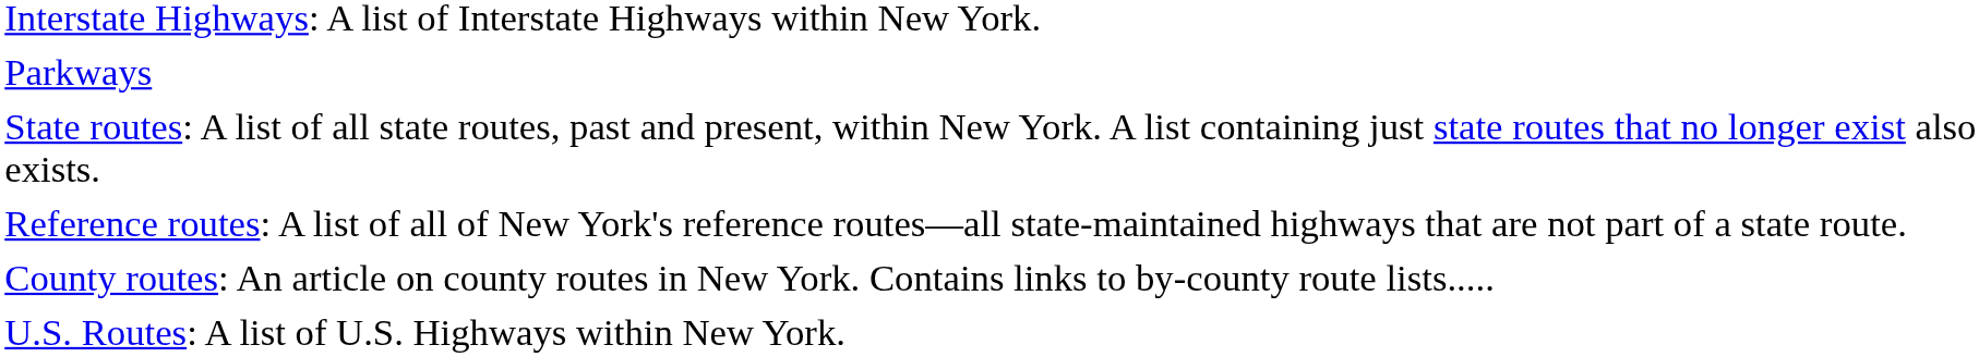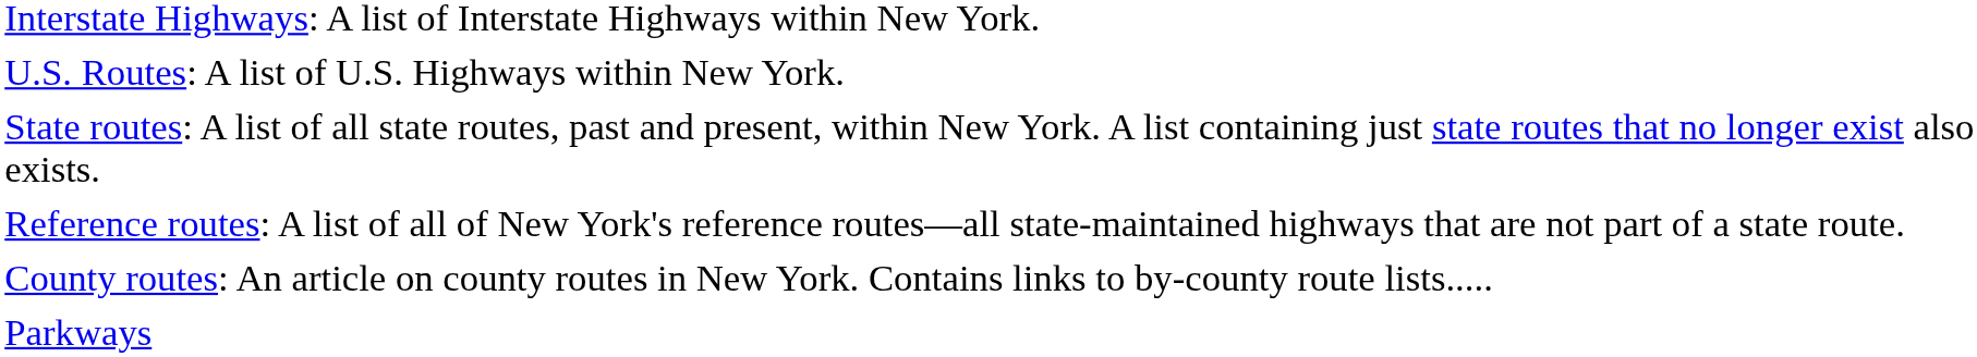 <table class="toccolours" cellspacing="3px" style="margin: 0 0 1em 1em; text-align:left;">
 <tr>
 <td></td>
 <td><a href='#'>Interstate Highways</a>: A list of Interstate Highways within New York.</td>
 </tr>
 <tr>
 <td></td>
-<td><a href='#'>Parkways</a></td>
+<td><a href='#'>U.S. Routes</a>: A list of U.S. Highways within New York.</td>
 </tr>
 <tr>
 <td></td>
 <td><a href='#'>State routes</a>: A list of all state routes, past and present, within New York. A list containing just <a href='#'>state routes that no longer exist</a> also exists.</td>
 </tr>
 <tr>
 <td></td>
 <td><a href='#'>Reference routes</a>: A list of all of New York's reference routes—all state-maintained highways that are not part of a state route.</td>
 </tr>
 <tr>
 <td></td>
 <td><a href='#'>County routes</a>: An article on county routes in New York. Contains links to by-county route lists.....</td>
 </tr>
 <tr>
 <td></td>
-<td><a href='#'>U.S. Routes</a>: A list of U.S. Highways within New York.</td>
+<td><a href='#'>Parkways</a></td>
 </tr>
 </table>
